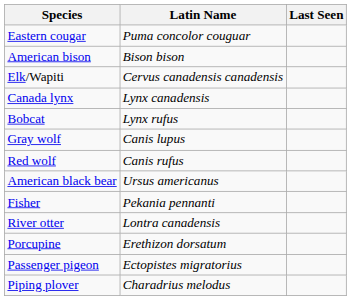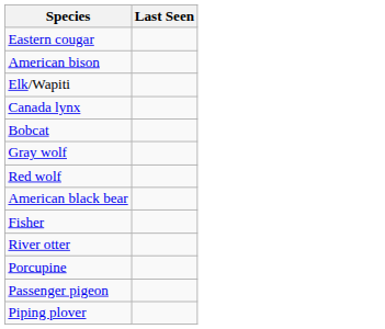 <table class="wikitable sortable">
 <tr>
 <th><strong>Species</strong></th>
-<th><strong>Latin Name</strong></th>
 <th><strong>Last Seen</strong></th>
 </tr>
 <tr>
 <td><a href='#'>Eastern cougar</a></td>
-<td><em>Puma concolor couguar</em></td>
 <td></td>
 </tr>
 <tr>
 <td><a href='#'>American bison</a></td>
-<td><em>Bison bison</em></td>
 <td></td>
 </tr>
 <tr>
 <td><a href='#'>Elk</a>/Wapiti</td>
-<td><em>Cervus canadensis canadensis</em></td>
 <td></td>
 </tr>
 <tr>
 <td><a href='#'>Canada lynx</a></td>
-<td><em>Lynx canadensis</em></td>
 <td></td>
 </tr>
 <tr>
 <td><a href='#'>Bobcat</a></td>
-<td><em>Lynx rufus</em></td>
 <td></td>
 </tr>
 <tr>
 <td><a href='#'>Gray wolf</a></td>
-<td><em>Canis lupus</em></td>
 <td></td>
 </tr>
 <tr>
 <td><a href='#'>Red wolf</a></td>
-<td><em>Canis rufus</em></td>
 <td></td>
 </tr>
 <tr>
 <td><a href='#'>American black bear</a></td>
-<td><em>Ursus americanus</em></td>
 <td></td>
 </tr>
 <tr>
 <td><a href='#'>Fisher</a></td>
-<td><em>Pekania pennanti</em></td>
 <td></td>
 </tr>
 <tr>
 <td><a href='#'>River otter</a></td>
-<td><em>Lontra canadensis</em></td>
 <td></td>
 </tr>
 <tr>
 <td><a href='#'>Porcupine</a></td>
-<td><em>Erethizon dorsatum</em></td>
 <td></td>
 </tr>
 <tr>
 <td><a href='#'>Passenger pigeon</a></td>
-<td><em>Ectopistes migratorius</em></td>
 <td></td>
 </tr>
 <tr>
 <td><a href='#'>Piping plover</a></td>
-<td><em>Charadrius melodus</em></td>
 <td></td>
 </tr>
 </table>
